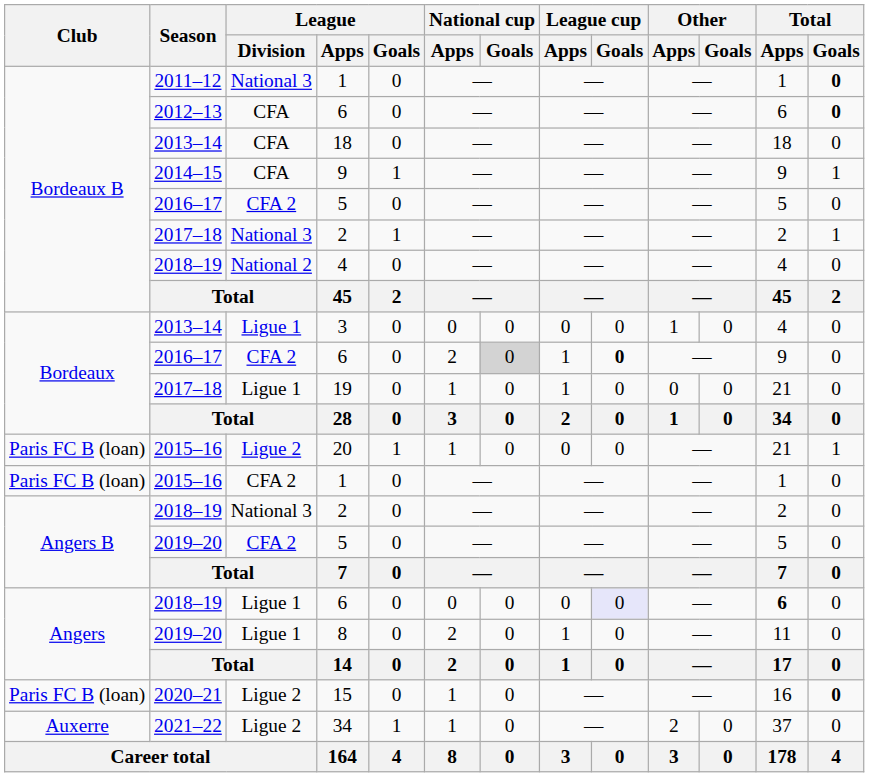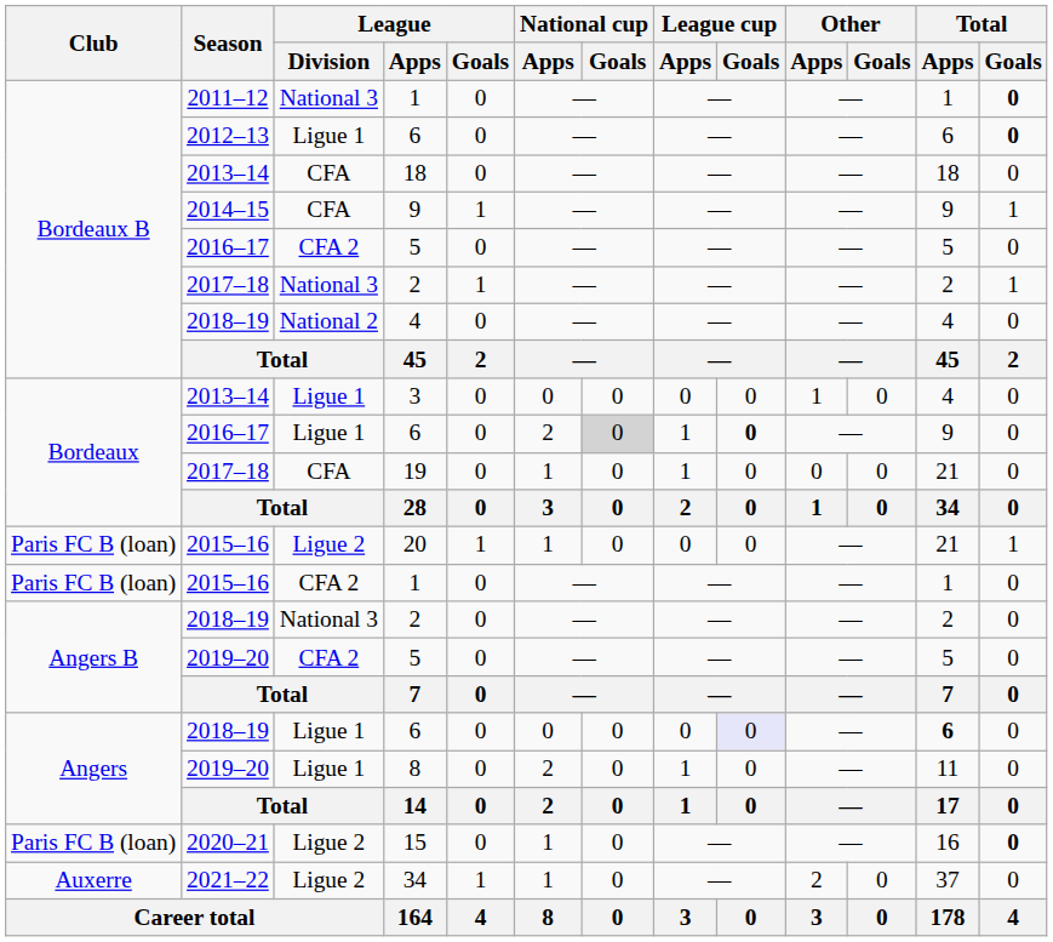 <table class="wikitable" style="text-align:center">
 <tr>
 <th rowspan="2">Club</th>
 <th rowspan="2">Season</th>
 <th colspan="3">League</th>
 <th colspan="2">National cup</th>
 <th colspan="2">League cup</th>
 <th colspan="2">Other</th>
 <th colspan="2">Total</th>
 </tr>
 <tr>
 <th>Division</th>
 <th>Apps</th>
 <th>Goals</th>
 <th>Apps</th>
 <th>Goals</th>
 <th>Apps</th>
 <th>Goals</th>
 <th>Apps</th>
 <th>Goals</th>
 <th>Apps</th>
 <th>Goals</th>
 </tr>
 <tr>
 <td rowspan="8"><a href='#'>Bordeaux B</a></td>
 <td><a href='#'>2011–12</a></td>
 <td><a href='#'>National 3</a></td>
 <td>1</td>
 <td>0</td>
 <td colspan="2">—</td>
 <td colspan="2">—</td>
 <td colspan="2">—</td>
 <td>1</td>
 <td><strong>0</strong></td>
 </tr>
 <tr>
 <td><a href='#'>2012–13</a></td>
-<td>CFA</td>
+<td>Ligue 1</td>
 <td>6</td>
 <td>0</td>
 <td colspan="2">—</td>
 <td colspan="2">—</td>
 <td colspan="2">—</td>
 <td>6</td>
 <td><strong>0</strong></td>
 </tr>
 <tr>
 <td><a href='#'>2013–14</a></td>
 <td>CFA</td>
 <td>18</td>
 <td>0</td>
 <td colspan="2">—</td>
 <td colspan="2">—</td>
 <td colspan="2">—</td>
 <td>18</td>
 <td>0</td>
 </tr>
 <tr>
 <td><a href='#'>2014–15</a></td>
 <td>CFA</td>
 <td>9</td>
 <td>1</td>
 <td colspan="2">—</td>
 <td colspan="2">—</td>
 <td colspan="2">—</td>
 <td>9</td>
 <td>1</td>
 </tr>
 <tr>
 <td><a href='#'>2016–17</a></td>
 <td><a href='#'>CFA 2</a></td>
 <td>5</td>
 <td>0</td>
 <td colspan="2">—</td>
 <td colspan="2">—</td>
 <td colspan="2">—</td>
 <td>5</td>
 <td>0</td>
 </tr>
 <tr>
 <td><a href='#'>2017–18</a></td>
 <td><a href='#'>National 3</a></td>
 <td>2</td>
 <td>1</td>
 <td colspan="2">—</td>
 <td colspan="2">—</td>
 <td colspan="2">—</td>
 <td>2</td>
 <td>1</td>
 </tr>
 <tr>
 <td><a href='#'>2018–19</a></td>
 <td><a href='#'>National 2</a></td>
 <td>4</td>
 <td>0</td>
 <td colspan="2">—</td>
 <td colspan="2">—</td>
 <td colspan="2">—</td>
 <td>4</td>
 <td>0</td>
 </tr>
 <tr>
 <th colspan="2">Total</th>
 <th>45</th>
 <th>2</th>
 <th colspan="2">—</th>
 <th colspan="2">—</th>
 <th colspan="2">—</th>
 <th>45</th>
 <th>2</th>
 </tr>
 <tr>
 <td rowspan="4"><a href='#'>Bordeaux</a></td>
 <td><a href='#'>2013–14</a></td>
 <td><a href='#'>Ligue 1</a></td>
 <td>3</td>
 <td>0</td>
 <td>0</td>
 <td>0</td>
 <td>0</td>
 <td>0</td>
 <td>1</td>
 <td>0</td>
 <td>4</td>
 <td>0</td>
 </tr>
 <tr>
 <td><a href='#'>2016–17</a></td>
-<td><a href='#'>CFA 2</a></td>
+<td>Ligue 1</td>
 <td>6</td>
 <td>0</td>
 <td>2</td>
 <td style="background: lightgrey;">0</td>
 <td>1</td>
 <td><strong>0</strong></td>
 <td colspan="2">—</td>
 <td>9</td>
 <td>0</td>
 </tr>
 <tr>
 <td><a href='#'>2017–18</a></td>
-<td>Ligue 1</td>
+<td>CFA</td>
 <td>19</td>
 <td>0</td>
 <td>1</td>
 <td>0</td>
 <td>1</td>
 <td>0</td>
 <td>0</td>
 <td>0</td>
 <td>21</td>
 <td>0</td>
 </tr>
 <tr>
 <th colspan="2">Total</th>
 <th>28</th>
 <th>0</th>
 <th>3</th>
 <th>0</th>
 <th>2</th>
 <th>0</th>
 <th>1</th>
 <th>0</th>
 <th>34</th>
 <th>0</th>
 </tr>
 <tr>
 <td><a href='#'>Paris FC B</a> (loan)</td>
 <td><a href='#'>2015–16</a></td>
 <td><a href='#'>Ligue 2</a></td>
 <td>20</td>
 <td>1</td>
 <td>1</td>
 <td>0</td>
 <td>0</td>
 <td>0</td>
 <td colspan="2">—</td>
 <td>21</td>
 <td>1</td>
 </tr>
 <tr>
 <td><a href='#'>Paris FC B</a> (loan)</td>
 <td><a href='#'>2015–16</a></td>
 <td>CFA 2</td>
 <td>1</td>
 <td>0</td>
 <td colspan="2">—</td>
 <td colspan="2">—</td>
 <td colspan="2">—</td>
 <td>1</td>
 <td>0</td>
 </tr>
 <tr>
 <td rowspan="3"><a href='#'>Angers B</a></td>
 <td><a href='#'>2018–19</a></td>
 <td>National 3</td>
 <td>2</td>
 <td>0</td>
 <td colspan="2">—</td>
 <td colspan="2">—</td>
 <td colspan="2">—</td>
 <td>2</td>
 <td>0</td>
 </tr>
 <tr>
 <td><a href='#'>2019–20</a></td>
 <td><a href='#'>CFA 2</a></td>
 <td>5</td>
 <td>0</td>
 <td colspan="2">—</td>
 <td colspan="2">—</td>
 <td colspan="2">—</td>
 <td>5</td>
 <td>0</td>
 </tr>
 <tr>
 <th colspan="2">Total</th>
 <th>7</th>
 <th>0</th>
 <th colspan="2">—</th>
 <th colspan="2">—</th>
 <th colspan="2">—</th>
 <th>7</th>
 <th>0</th>
 </tr>
 <tr>
 <td rowspan="3"><a href='#'>Angers</a></td>
 <td><a href='#'>2018–19</a></td>
 <td>Ligue 1</td>
 <td>6</td>
 <td>0</td>
 <td>0</td>
 <td>0</td>
 <td>0</td>
 <td style="background: lavender;">0</td>
 <td colspan="2">—</td>
 <td><strong>6</strong></td>
 <td>0</td>
 </tr>
 <tr>
 <td><a href='#'>2019–20</a></td>
 <td>Ligue 1</td>
 <td>8</td>
 <td>0</td>
 <td>2</td>
 <td>0</td>
 <td>1</td>
 <td>0</td>
 <td colspan="2">—</td>
 <td>11</td>
 <td>0</td>
 </tr>
 <tr>
 <th colspan="2">Total</th>
 <th>14</th>
 <th>0</th>
 <th>2</th>
 <th>0</th>
 <th>1</th>
 <th>0</th>
 <th colspan="2">—</th>
 <th>17</th>
 <th>0</th>
 </tr>
 <tr>
 <td><a href='#'>Paris FC B</a> (loan)</td>
 <td><a href='#'>2020–21</a></td>
 <td>Ligue 2</td>
 <td>15</td>
 <td>0</td>
 <td>1</td>
 <td>0</td>
 <td colspan="2">—</td>
 <td colspan="2">—</td>
 <td>16</td>
 <td><strong>0</strong></td>
 </tr>
 <tr>
 <td><a href='#'>Auxerre</a></td>
 <td><a href='#'>2021–22</a></td>
 <td>Ligue 2</td>
 <td>34</td>
 <td>1</td>
 <td>1</td>
 <td>0</td>
 <td colspan="2">—</td>
 <td>2</td>
 <td>0</td>
 <td>37</td>
 <td>0</td>
 </tr>
 <tr>
 <th colspan="3">Career total</th>
 <th>164</th>
 <th>4</th>
 <th>8</th>
 <th>0</th>
 <th>3</th>
 <th>0</th>
 <th>3</th>
 <th>0</th>
 <th>178</th>
 <th>4</th>
 </tr>
 </table>
